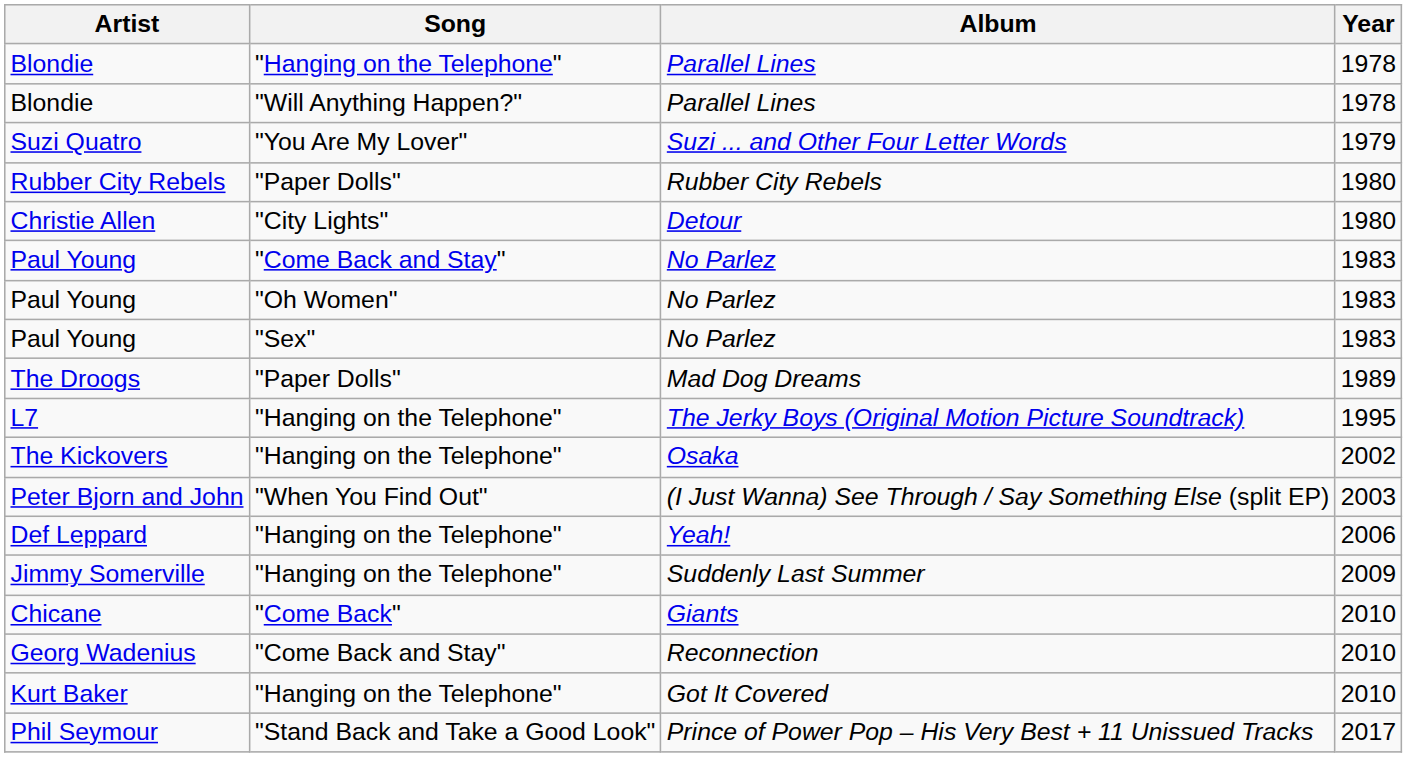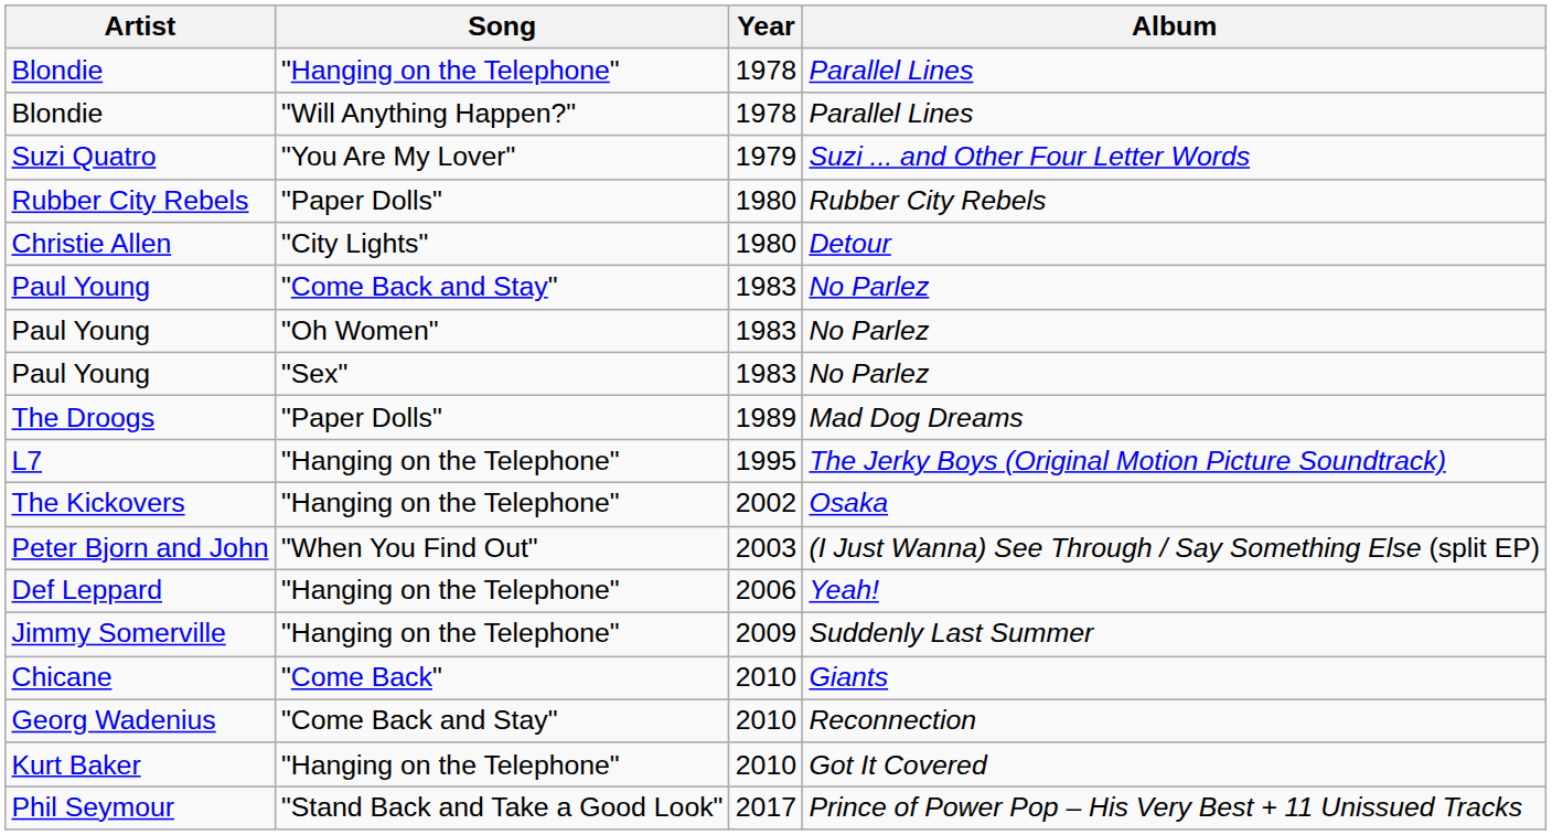 <table class="wikitable">
 <tr>
 <th>Artist</th>
 <th>Song</th>
+<th>Year</th>
 <th>Album</th>
-<th>Year</th>
 </tr>
 <tr>
 <td><a href='#'>Blondie</a></td>
 <td>"<a href='#'>Hanging on the Telephone</a>"</td>
+<td>1978</td>
 <td><em><a href='#'>Parallel Lines</a></em></td>
-<td>1978</td>
 </tr>
 <tr>
 <td>Blondie</td>
 <td>"Will Anything Happen?"</td>
+<td>1978</td>
 <td><em>Parallel Lines</em></td>
-<td>1978</td>
 </tr>
 <tr>
 <td><a href='#'>Suzi Quatro</a></td>
 <td>"You Are My Lover"</td>
+<td>1979</td>
 <td><em><a href='#'>Suzi ... and Other Four Letter Words</a></em></td>
-<td>1979</td>
 </tr>
 <tr>
 <td><a href='#'>Rubber City Rebels</a></td>
 <td>"Paper Dolls"</td>
+<td>1980</td>
 <td><em>Rubber City Rebels</em></td>
-<td>1980</td>
 </tr>
 <tr>
 <td><a href='#'>Christie Allen</a></td>
 <td>"City Lights"</td>
+<td>1980</td>
 <td><em><a href='#'>Detour</a></em></td>
-<td>1980</td>
 </tr>
 <tr>
 <td><a href='#'>Paul Young</a></td>
 <td>"<a href='#'>Come Back and Stay</a>"</td>
+<td>1983</td>
 <td><em><a href='#'>No Parlez</a></em></td>
-<td>1983</td>
 </tr>
 <tr>
 <td>Paul Young</td>
 <td>"Oh Women"</td>
+<td>1983</td>
 <td><em>No Parlez</em></td>
-<td>1983</td>
 </tr>
 <tr>
 <td>Paul Young</td>
 <td>"Sex"</td>
+<td>1983</td>
 <td><em>No Parlez</em></td>
-<td>1983</td>
 </tr>
 <tr>
 <td><a href='#'>The Droogs</a></td>
 <td>"Paper Dolls"</td>
+<td>1989</td>
 <td><em>Mad Dog Dreams</em></td>
-<td>1989</td>
 </tr>
 <tr>
 <td><a href='#'>L7</a></td>
 <td>"Hanging on the Telephone"</td>
+<td>1995</td>
 <td><em><a href='#'>The Jerky Boys (Original Motion Picture Soundtrack)</a></em></td>
-<td>1995</td>
 </tr>
 <tr>
 <td><a href='#'>The Kickovers</a></td>
 <td>"Hanging on the Telephone"</td>
+<td>2002</td>
 <td><em><a href='#'>Osaka</a></em></td>
-<td>2002</td>
 </tr>
 <tr>
 <td><a href='#'>Peter Bjorn and John</a></td>
 <td>"When You Find Out"</td>
+<td>2003</td>
 <td><em>(I Just Wanna) See Through / Say Something Else</em> (split EP)</td>
-<td>2003</td>
 </tr>
 <tr>
 <td><a href='#'>Def Leppard</a></td>
 <td>"Hanging on the Telephone"</td>
+<td>2006</td>
 <td><em><a href='#'>Yeah!</a></em></td>
-<td>2006</td>
 </tr>
 <tr>
 <td><a href='#'>Jimmy Somerville</a></td>
 <td>"Hanging on the Telephone"</td>
+<td>2009</td>
 <td><em>Suddenly Last Summer</em></td>
-<td>2009</td>
 </tr>
 <tr>
 <td><a href='#'>Chicane</a></td>
 <td>"<a href='#'>Come Back</a>"</td>
+<td>2010</td>
 <td><em><a href='#'>Giants</a></em></td>
-<td>2010</td>
 </tr>
 <tr>
 <td><a href='#'>Georg Wadenius</a></td>
 <td>"Come Back and Stay"</td>
+<td>2010</td>
 <td><em>Reconnection</em></td>
-<td>2010</td>
 </tr>
 <tr>
 <td><a href='#'>Kurt Baker</a></td>
 <td>"Hanging on the Telephone"</td>
+<td>2010</td>
 <td><em>Got It Covered</em></td>
-<td>2010</td>
 </tr>
 <tr>
 <td><a href='#'>Phil Seymour</a></td>
 <td>"Stand Back and Take a Good Look"</td>
+<td>2017</td>
 <td><em>Prince of Power Pop – His Very Best + 11 Unissued Tracks</em></td>
-<td>2017</td>
 </tr>
 </table>
